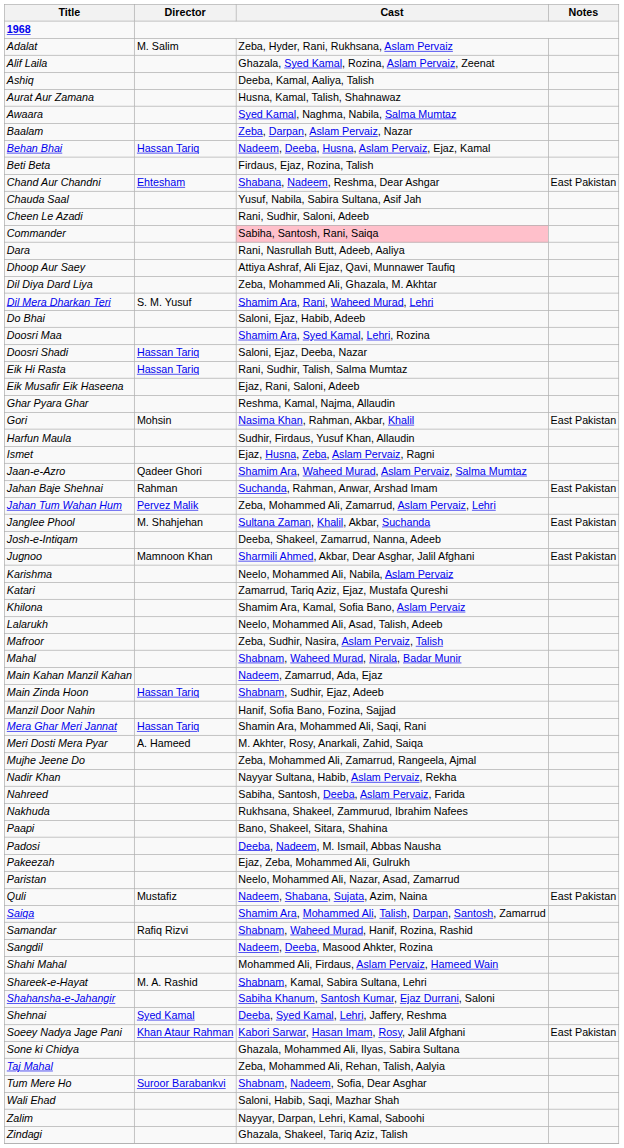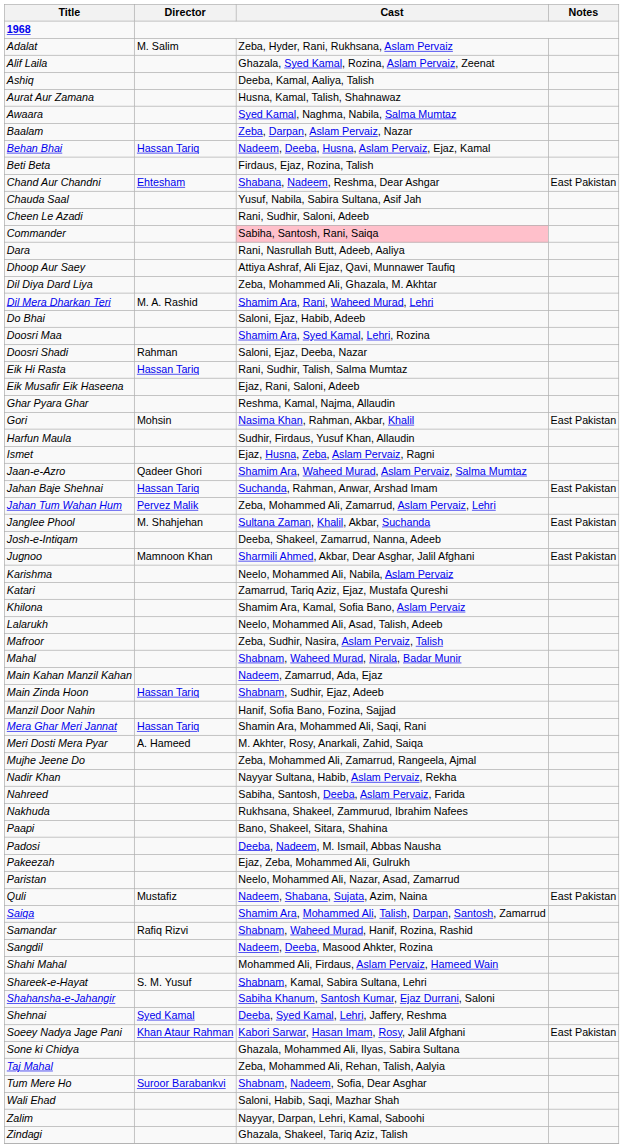 <table class="wikitable">
 <tr>
 <th>Title</th>
 <th>Director</th>
 <th>Cast</th>
 <th>Notes</th>
 </tr>
 <tr>
 <td><strong><a href='#'>1968</a></strong></td>
 </tr>
 <tr>
 <td><em>Adalat</em></td>
 <td>M. Salim</td>
 <td>Zeba, Hyder, Rani, Rukhsana, <a href='#'>Aslam Pervaiz</a></td>
 <td></td>
 </tr>
 <tr>
 <td><em>Alif Laila</em></td>
 <td></td>
 <td>Ghazala, <a href='#'>Syed Kamal</a>, Rozina, <a href='#'>Aslam Pervaiz</a>, Zeenat</td>
 <td></td>
 </tr>
 <tr>
 <td><em>Ashiq</em></td>
 <td></td>
 <td>Deeba, Kamal, Aaliya, Talish</td>
 <td></td>
 </tr>
 <tr>
 <td><em>Aurat Aur Zamana</em></td>
 <td></td>
 <td>Husna, Kamal, Talish, Shahnawaz</td>
 <td></td>
 </tr>
 <tr>
 <td><em>Awaara</em></td>
 <td></td>
 <td><a href='#'>Syed Kamal</a>, Naghma, Nabila, <a href='#'>Salma Mumtaz</a></td>
 <td></td>
 </tr>
 <tr>
 <td><em>Baalam</em></td>
 <td></td>
 <td><a href='#'>Zeba</a>, <a href='#'>Darpan</a>, <a href='#'>Aslam Pervaiz</a>, Nazar</td>
 <td></td>
 </tr>
 <tr>
 <td><em><a href='#'>Behan Bhai</a></em></td>
 <td><a href='#'>Hassan Tariq</a></td>
 <td><a href='#'>Nadeem</a>, <a href='#'>Deeba</a>, <a href='#'>Husna</a>, <a href='#'>Aslam Pervaiz</a>, Ejaz, Kamal</td>
 <td></td>
 </tr>
 <tr>
 <td><em>Beti Beta</em></td>
 <td></td>
 <td>Firdaus, Ejaz, Rozina, Talish</td>
 <td></td>
 </tr>
 <tr>
 <td><em>Chand Aur Chandni</em></td>
 <td><a href='#'>Ehtesham</a></td>
 <td><a href='#'>Shabana</a>, <a href='#'>Nadeem</a>, Reshma, Dear Ashgar</td>
 <td>East Pakistan</td>
 </tr>
 <tr>
 <td><em>Chauda Saal</em></td>
 <td></td>
 <td>Yusuf, Nabila, Sabira Sultana, Asif Jah</td>
 <td></td>
 </tr>
 <tr>
 <td><em>Cheen Le Azadi</em></td>
 <td></td>
 <td>Rani, Sudhir, Saloni, Adeeb</td>
 <td></td>
 </tr>
 <tr>
 <td><em>Commander</em></td>
 <td></td>
 <td style="background: pink;">Sabiha, Santosh, Rani, Saiqa</td>
 <td></td>
 </tr>
 <tr>
 <td><em>Dara</em></td>
 <td></td>
 <td>Rani, Nasrullah Butt, Adeeb, Aaliya</td>
 <td></td>
 </tr>
 <tr>
 <td><em>Dhoop Aur Saey</em></td>
 <td></td>
 <td>Attiya Ashraf, Ali Ejaz, Qavi, Munnawer Taufiq</td>
 <td></td>
 </tr>
 <tr>
 <td><em>Dil Diya Dard Liya</em></td>
 <td></td>
 <td>Zeba, Mohammed Ali, Ghazala, M. Akhtar</td>
 <td></td>
 </tr>
 <tr>
 <td><em><a href='#'>Dil Mera Dharkan Teri</a></em></td>
-<td>S. M. Yusuf</td>
+<td>M. A. Rashid</td>
 <td><a href='#'>Shamim Ara</a>, <a href='#'>Rani</a>, <a href='#'>Waheed Murad</a>, <a href='#'>Lehri</a></td>
 <td></td>
 </tr>
 <tr>
 <td><em>Do Bhai</em></td>
 <td></td>
 <td>Saloni, Ejaz, Habib, Adeeb</td>
 <td></td>
 </tr>
 <tr>
 <td><em>Doosri Maa</em></td>
 <td></td>
 <td><a href='#'>Shamim Ara</a>, <a href='#'>Syed Kamal</a>, <a href='#'>Lehri</a>, Rozina</td>
 <td></td>
 </tr>
 <tr>
 <td><em>Doosri Shadi</em></td>
-<td><a href='#'>Hassan Tariq</a></td>
+<td>Rahman</td>
 <td>Saloni, Ejaz, Deeba, Nazar</td>
 <td></td>
 </tr>
 <tr>
 <td><em>Eik Hi Rasta</em></td>
 <td><a href='#'>Hassan Tariq</a></td>
 <td>Rani, Sudhir, Talish, Salma Mumtaz</td>
 <td></td>
 </tr>
 <tr>
 <td><em>Eik Musafir Eik Haseena</em></td>
 <td></td>
 <td>Ejaz, Rani, Saloni, Adeeb</td>
 <td></td>
 </tr>
 <tr>
 <td><em>Ghar Pyara Ghar</em></td>
 <td></td>
 <td>Reshma, Kamal, Najma, Allaudin</td>
 <td></td>
 </tr>
 <tr>
 <td><em>Gori</em></td>
 <td>Mohsin</td>
 <td><a href='#'>Nasima Khan</a>, Rahman, Akbar, <a href='#'>Khalil</a></td>
 <td>East Pakistan</td>
 </tr>
 <tr>
 <td><em>Harfun Maula</em></td>
 <td></td>
 <td>Sudhir, Firdaus, Yusuf Khan, Allaudin</td>
 <td></td>
 </tr>
 <tr>
 <td><em>Ismet</em></td>
 <td></td>
 <td>Ejaz, <a href='#'>Husna</a>, <a href='#'>Zeba</a>, <a href='#'>Aslam Pervaiz</a>, Ragni</td>
 <td></td>
 </tr>
 <tr>
 <td><em>Jaan-e-Azro</em></td>
 <td>Qadeer Ghori</td>
 <td><a href='#'>Shamim Ara</a>, <a href='#'>Waheed Murad</a>, <a href='#'>Aslam Pervaiz</a>, <a href='#'>Salma Mumtaz</a></td>
 <td></td>
 </tr>
 <tr>
 <td><em>Jahan Baje Shehnai</em></td>
-<td>Rahman</td>
+<td><a href='#'>Hassan Tariq</a></td>
 <td><a href='#'>Suchanda</a>, Rahman, Anwar, Arshad Imam</td>
 <td>East Pakistan</td>
 </tr>
 <tr>
 <td><em><a href='#'>Jahan Tum Wahan Hum</a></em></td>
 <td><a href='#'>Pervez Malik</a></td>
 <td>Zeba, Mohammed Ali, Zamarrud, <a href='#'>Aslam Pervaiz</a>, <a href='#'>Lehri</a></td>
 <td></td>
 </tr>
 <tr>
 <td><em>Janglee Phool</em></td>
 <td>M. Shahjehan</td>
 <td><a href='#'>Sultana Zaman</a>, <a href='#'>Khalil</a>, Akbar, <a href='#'>Suchanda</a></td>
 <td>East Pakistan</td>
 </tr>
 <tr>
 <td><em>Josh-e-Intiqam</em></td>
 <td></td>
 <td>Deeba, Shakeel, Zamarrud, Nanna, Adeeb</td>
 <td></td>
 </tr>
 <tr>
 <td><em>Jugnoo</em></td>
 <td>Mamnoon Khan</td>
 <td><a href='#'>Sharmili Ahmed</a>, Akbar, Dear Asghar, Jalil Afghani</td>
 <td>East Pakistan</td>
 </tr>
 <tr>
 <td><em>Karishma</em></td>
 <td></td>
 <td>Neelo, Mohammed Ali, Nabila, <a href='#'>Aslam Pervaiz</a></td>
 <td></td>
 </tr>
 <tr>
 <td><em>Katari</em></td>
 <td></td>
 <td>Zamarrud, Tariq Aziz, Ejaz, Mustafa Qureshi</td>
 <td></td>
 </tr>
 <tr>
 <td><em>Khilona</em></td>
 <td></td>
 <td>Shamim Ara, Kamal, Sofia Bano, <a href='#'>Aslam Pervaiz</a></td>
 <td></td>
 </tr>
 <tr>
 <td><em>Lalarukh</em></td>
 <td></td>
 <td>Neelo, Mohammed Ali, Asad, Talish, Adeeb</td>
 <td></td>
 </tr>
 <tr>
 <td><em>Mafroor</em></td>
 <td></td>
 <td>Zeba, Sudhir, Nasira, <a href='#'>Aslam Pervaiz</a>, <a href='#'>Talish</a></td>
 <td></td>
 </tr>
 <tr>
 <td><em>Mahal</em></td>
 <td></td>
 <td><a href='#'>Shabnam</a>, <a href='#'>Waheed Murad</a>, <a href='#'>Nirala</a>, <a href='#'>Badar Munir</a></td>
 <td></td>
 </tr>
 <tr>
 <td><em>Main Kahan Manzil Kahan</em></td>
 <td></td>
 <td><a href='#'>Nadeem</a>, Zamarrud, Ada, Ejaz</td>
 <td></td>
 </tr>
 <tr>
 <td><em>Main Zinda Hoon</em></td>
 <td><a href='#'>Hassan Tariq</a></td>
 <td><a href='#'>Shabnam</a>, Sudhir, Ejaz, Adeeb</td>
 <td></td>
 </tr>
 <tr>
 <td><em>Manzil Door Nahin</em></td>
 <td></td>
 <td>Hanif, Sofia Bano, Fozina, Sajjad</td>
 <td></td>
 </tr>
 <tr>
 <td><em><a href='#'>Mera Ghar Meri Jannat</a></em></td>
 <td><a href='#'>Hassan Tariq</a></td>
 <td>Shamin Ara, Mohammed Ali, Saqi, Rani</td>
 <td></td>
 </tr>
 <tr>
 <td><em>Meri Dosti Mera Pyar</em></td>
 <td>A. Hameed</td>
 <td>M. Akhter, Rosy, Anarkali, Zahid, Saiqa</td>
 <td></td>
 </tr>
 <tr>
 <td><em>Mujhe Jeene Do</em></td>
 <td></td>
 <td>Zeba, Mohammed Ali, Zamarrud, Rangeela, Ajmal</td>
 <td></td>
 </tr>
 <tr>
 <td><em>Nadir Khan</em></td>
 <td></td>
 <td>Nayyar Sultana, Habib, <a href='#'>Aslam Pervaiz</a>, Rekha</td>
 <td></td>
 </tr>
 <tr>
 <td><em>Nahreed</em></td>
 <td></td>
 <td>Sabiha, Santosh, <a href='#'>Deeba</a>, <a href='#'>Aslam Pervaiz</a>, Farida</td>
 <td></td>
 </tr>
 <tr>
 <td><em>Nakhuda</em></td>
 <td></td>
 <td>Rukhsana, Shakeel, Zammurud, Ibrahim Nafees</td>
 <td></td>
 </tr>
 <tr>
 <td><em>Paapi</em></td>
 <td></td>
 <td>Bano, Shakeel, Sitara, Shahina</td>
 <td></td>
 </tr>
 <tr>
 <td><em>Padosi</em></td>
 <td></td>
 <td><a href='#'>Deeba</a>, <a href='#'>Nadeem</a>, M. Ismail, Abbas Nausha</td>
 <td></td>
 </tr>
 <tr>
 <td><em>Pakeezah</em></td>
 <td></td>
 <td>Ejaz, Zeba, Mohammed Ali, Gulrukh</td>
 <td></td>
 </tr>
 <tr>
 <td><em>Paristan</em></td>
 <td></td>
 <td>Neelo, Mohammed Ali, Nazar, Asad, Zamarrud</td>
 <td></td>
 </tr>
 <tr>
 <td><em>Quli</em></td>
 <td>Mustafiz</td>
 <td><a href='#'>Nadeem</a>, <a href='#'>Shabana</a>, <a href='#'>Sujata</a>, Azim, Naina</td>
 <td>East Pakistan</td>
 </tr>
 <tr>
 <td><em><a href='#'>Saiqa</a></em></td>
 <td></td>
 <td><a href='#'>Shamim Ara</a>, <a href='#'>Mohammed Ali</a>, <a href='#'>Talish</a>, <a href='#'>Darpan</a>, <a href='#'>Santosh</a>, Zamarrud</td>
 <td></td>
 </tr>
 <tr>
 <td><em>Samandar</em></td>
 <td>Rafiq Rizvi</td>
 <td><a href='#'>Shabnam</a>, <a href='#'>Waheed Murad</a>, Hanif, Rozina, Rashid</td>
 <td></td>
 </tr>
 <tr>
 <td><em>Sangdil</em></td>
 <td></td>
 <td><a href='#'>Nadeem</a>, <a href='#'>Deeba</a>, Masood Ahkter, Rozina</td>
 <td></td>
 </tr>
 <tr>
 <td><em>Shahi Mahal</em></td>
 <td></td>
 <td>Mohammed Ali, Firdaus, <a href='#'>Aslam Pervaiz</a>, <a href='#'>Hameed Wain</a></td>
 <td></td>
 </tr>
 <tr>
 <td><em>Shareek-e-Hayat</em></td>
-<td>M. A. Rashid</td>
+<td>S. M. Yusuf</td>
 <td><a href='#'>Shabnam</a>, Kamal, Sabira Sultana, Lehri</td>
 <td></td>
 </tr>
 <tr>
 <td><em><a href='#'>Shahansha-e-Jahangir</a></em></td>
 <td></td>
 <td><a href='#'>Sabiha Khanum</a>, <a href='#'>Santosh Kumar</a>, <a href='#'>Ejaz Durrani</a>, Saloni</td>
 <td></td>
 </tr>
 <tr>
 <td><em>Shehnai</em></td>
 <td><a href='#'>Syed Kamal</a></td>
 <td><a href='#'>Deeba</a>, <a href='#'>Syed Kamal</a>, <a href='#'>Lehri</a>, Jaffery, Reshma</td>
 <td></td>
 </tr>
 <tr>
 <td><em>Soeey Nadya Jage Pani</em></td>
 <td><a href='#'>Khan Ataur Rahman</a></td>
 <td><a href='#'>Kabori Sarwar</a>, <a href='#'>Hasan Imam</a>, <a href='#'>Rosy</a>, Jalil Afghani</td>
 <td>East Pakistan</td>
 </tr>
 <tr>
 <td><em>Sone ki Chidya</em></td>
 <td></td>
 <td>Ghazala, Mohammed Ali, Ilyas, Sabira Sultana</td>
 <td></td>
 </tr>
 <tr>
 <td><em><a href='#'>Taj Mahal</a></em></td>
 <td></td>
 <td>Zeba, Mohammed Ali, Rehan, Talish, Aalyia</td>
 <td></td>
 </tr>
 <tr>
 <td><em>Tum Mere Ho</em></td>
 <td><a href='#'>Suroor Barabankvi</a></td>
 <td><a href='#'>Shabnam</a>, <a href='#'>Nadeem</a>, Sofia, Dear Asghar</td>
 <td></td>
 </tr>
 <tr>
 <td><em>Wali Ehad</em></td>
 <td></td>
 <td>Saloni, Habib, Saqi, Mazhar Shah</td>
 <td></td>
 </tr>
 <tr>
 <td><em>Zalim</em></td>
 <td></td>
 <td>Nayyar, Darpan, Lehri, Kamal, Saboohi</td>
 <td></td>
 </tr>
 <tr>
 <td><em>Zindagi</em></td>
 <td></td>
 <td>Ghazala, Shakeel, Tariq Aziz, Talish</td>
 <td></td>
 </tr>
 <tr>
 </tr>
 </table>
